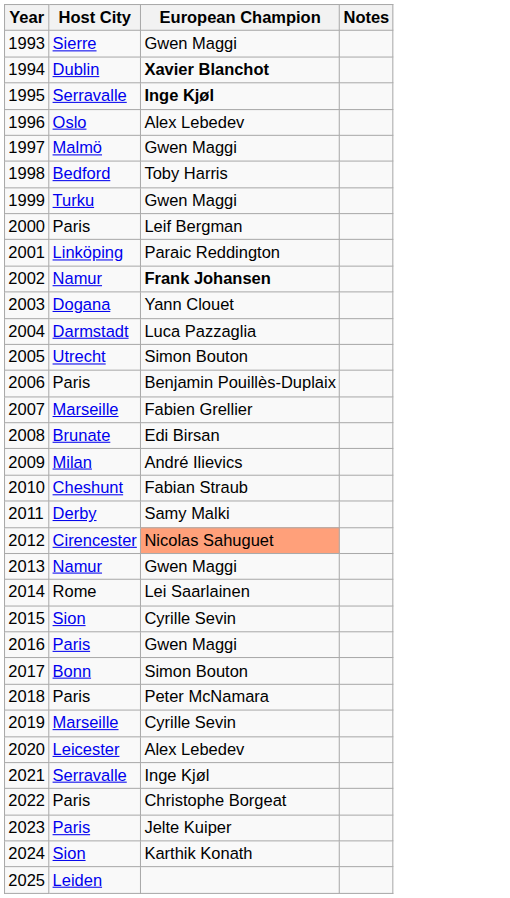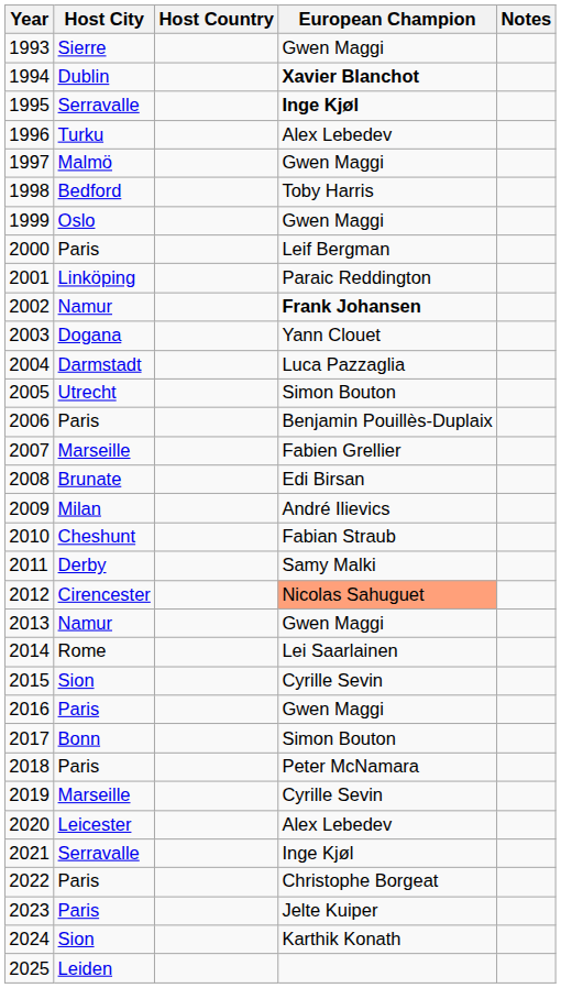 <table class="wikitable">
 <tr>
 <th>Year</th>
 <th>Host City</th>
+<th>Host Country</th>
 <th>European Champion</th>
 <th>Notes</th>
 </tr>
 <tr>
 <td>1993</td>
 <td><a href='#'>Sierre</a></td>
+<td></td>
 <td> Gwen Maggi</td>
 <td></td>
 </tr>
 <tr>
 <td>1994</td>
 <td><a href='#'>Dublin</a></td>
+<td></td>
 <td><strong> Xavier Blanchot</strong></td>
 <td></td>
 </tr>
 <tr>
 <td>1995</td>
 <td><a href='#'>Serravalle</a></td>
+<td></td>
 <td><strong> Inge Kjøl</strong></td>
 <td></td>
 </tr>
 <tr>
 <td>1996</td>
-<td><a href='#'>Oslo</a></td>
+<td><a href='#'>Turku</a></td>
+<td></td>
 <td> Alex Lebedev</td>
 <td></td>
 </tr>
 <tr>
 <td>1997</td>
 <td><a href='#'>Malmö</a></td>
+<td></td>
 <td> Gwen Maggi</td>
 <td></td>
 </tr>
 <tr>
 <td>1998</td>
 <td><a href='#'>Bedford</a></td>
+<td></td>
 <td> Toby Harris</td>
 <td></td>
 </tr>
 <tr>
 <td>1999</td>
-<td><a href='#'>Turku</a></td>
+<td><a href='#'>Oslo</a></td>
+<td></td>
 <td> Gwen Maggi</td>
 <td></td>
 </tr>
 <tr>
 <td>2000</td>
 <td>Paris</td>
+<td></td>
 <td> Leif Bergman</td>
 <td></td>
 </tr>
 <tr>
 <td>2001</td>
 <td><a href='#'>Linköping</a></td>
+<td></td>
 <td> Paraic Reddington</td>
 <td></td>
 </tr>
 <tr>
 <td>2002</td>
 <td><a href='#'>Namur</a></td>
+<td></td>
 <td><strong> Frank Johansen</strong></td>
 <td></td>
 </tr>
 <tr>
 <td>2003</td>
 <td><a href='#'>Dogana</a></td>
+<td></td>
 <td> Yann Clouet</td>
 <td></td>
 </tr>
 <tr>
 <td>2004</td>
 <td><a href='#'>Darmstadt</a></td>
+<td></td>
 <td> Luca Pazzaglia</td>
 <td></td>
 </tr>
 <tr>
 <td>2005</td>
 <td><a href='#'>Utrecht</a></td>
+<td></td>
 <td> Simon Bouton</td>
 <td></td>
 </tr>
 <tr>
 <td>2006</td>
 <td>Paris</td>
+<td></td>
 <td> Benjamin Pouillès-Duplaix</td>
 <td></td>
 </tr>
 <tr>
 <td>2007</td>
 <td><a href='#'>Marseille</a></td>
+<td></td>
 <td> Fabien Grellier</td>
 <td></td>
 </tr>
 <tr>
 <td>2008</td>
 <td><a href='#'>Brunate</a></td>
+<td></td>
 <td> Edi Birsan</td>
 <td></td>
 </tr>
 <tr>
 <td>2009</td>
 <td><a href='#'>Milan</a></td>
+<td></td>
 <td> André Ilievics</td>
 <td></td>
 </tr>
 <tr>
 <td>2010</td>
 <td><a href='#'>Cheshunt</a></td>
+<td></td>
 <td> Fabian Straub</td>
 <td></td>
 </tr>
 <tr>
 <td>2011</td>
 <td><a href='#'>Derby</a></td>
+<td></td>
 <td> Samy Malki</td>
 <td></td>
 </tr>
 <tr>
 <td>2012</td>
 <td><a href='#'>Cirencester</a></td>
+<td></td>
 <td style="background: lightsalmon;"> Nicolas Sahuguet</td>
 <td></td>
 </tr>
 <tr>
 <td>2013</td>
 <td><a href='#'>Namur</a></td>
+<td></td>
 <td> Gwen Maggi</td>
 <td></td>
 </tr>
 <tr>
 <td>2014</td>
 <td>Rome</td>
+<td></td>
 <td> Lei Saarlainen</td>
 <td></td>
 </tr>
 <tr>
 <td>2015</td>
 <td><a href='#'>Sion</a></td>
+<td></td>
 <td> Cyrille Sevin</td>
 <td></td>
 </tr>
 <tr>
 <td>2016</td>
 <td><a href='#'>Paris</a></td>
+<td></td>
 <td> Gwen Maggi</td>
 <td></td>
 </tr>
 <tr>
 <td>2017</td>
 <td><a href='#'>Bonn</a></td>
+<td></td>
 <td> Simon Bouton</td>
 <td></td>
 </tr>
 <tr>
 <td>2018</td>
 <td>Paris</td>
+<td></td>
 <td> Peter McNamara</td>
 <td></td>
 </tr>
 <tr>
 <td>2019</td>
 <td><a href='#'>Marseille</a></td>
+<td></td>
 <td> Cyrille Sevin</td>
 <td></td>
 </tr>
 <tr>
 <td>2020</td>
 <td><a href='#'>Leicester</a></td>
+<td></td>
 <td> Alex Lebedev</td>
 <td></td>
 </tr>
 <tr>
 <td>2021</td>
 <td><a href='#'>Serravalle</a></td>
+<td></td>
 <td> Inge Kjøl</td>
 <td></td>
 </tr>
 <tr>
 <td>2022</td>
 <td>Paris</td>
+<td></td>
 <td> Christophe Borgeat</td>
 <td></td>
 </tr>
 <tr>
 <td>2023</td>
 <td><a href='#'>Paris</a></td>
+<td></td>
 <td> Jelte Kuiper</td>
 <td></td>
 </tr>
 <tr>
 <td>2024</td>
 <td><a href='#'>Sion</a></td>
+<td></td>
 <td> Karthik Konath</td>
 <td></td>
 </tr>
 <tr>
 <td>2025</td>
 <td><a href='#'>Leiden</a></td>
 <td></td>
 <td></td>
+<td></td>
 </tr>
 </table>
